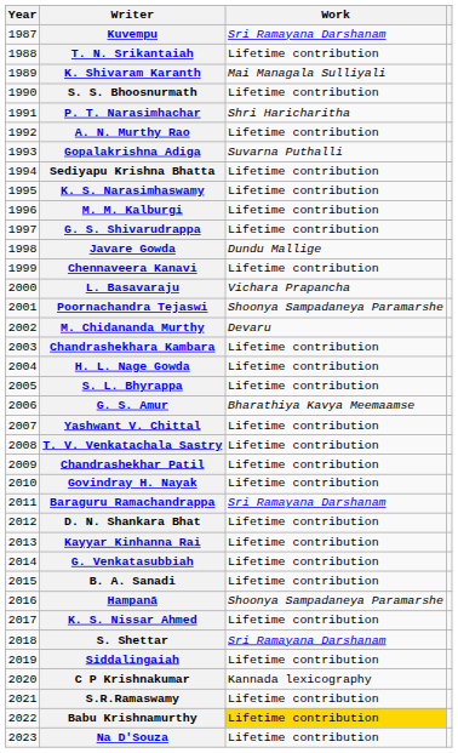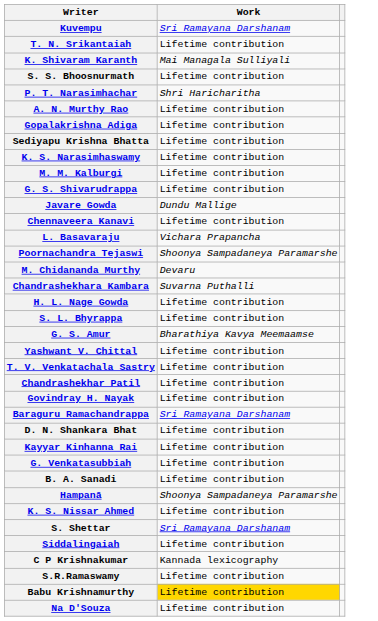 <table class="wikitable sortable plainrowheaders">
 <tr>
-<th scope="col">Year</th>
 <th scope="col">Writer</th>
 <th scope="col">Work</th>
 <th scope="col" class="unsortable"></th>
 </tr>
 <tr>
-<td>1987</td>
 <th scope="row"><a href='#'>Kuvempu</a></th>
 <td><em><a href='#'>Sri Ramayana Darshanam</a></em></td>
 <td></td>
 </tr>
 <tr>
-<td>1988</td>
 <th scope="row"><a href='#'>T. N. Srikantaiah</a></th>
 <td>Lifetime contribution</td>
 <td></td>
 </tr>
 <tr>
-<td>1989</td>
 <th scope="row"><a href='#'>K. Shivaram Karanth</a></th>
 <td><em>Mai Managala Sulliyali</em></td>
 <td></td>
 </tr>
 <tr>
-<td>1990</td>
 <th scope="row">S. S. Bhoosnurmath</th>
 <td>Lifetime contribution</td>
 <td></td>
 </tr>
 <tr>
-<td>1991</td>
 <th scope="row"><a href='#'>P. T. Narasimhachar</a></th>
 <td><em>Shri Haricharitha</em></td>
 <td></td>
 </tr>
 <tr>
-<td>1992</td>
 <th scope="row"><a href='#'>A. N. Murthy Rao</a></th>
 <td>Lifetime contribution</td>
 <td></td>
 </tr>
 <tr>
-<td>1993</td>
 <th scope="row"><a href='#'>Gopalakrishna Adiga</a></th>
-<td><em>Suvarna Puthalli</em></td>
+<td>Lifetime contribution</td>
 <td></td>
 </tr>
 <tr>
-<td>1994</td>
 <th scope="row">Sediyapu Krishna Bhatta</th>
 <td>Lifetime contribution</td>
 <td></td>
 </tr>
 <tr>
-<td>1995</td>
 <th scope="row"><a href='#'>K. S. Narasimhaswamy</a></th>
 <td>Lifetime contribution</td>
 <td></td>
 </tr>
 <tr>
-<td>1996</td>
 <th scope="row"><a href='#'>M. M. Kalburgi</a></th>
 <td>Lifetime contribution</td>
 <td></td>
 </tr>
 <tr>
-<td>1997</td>
 <th scope="row"><a href='#'>G. S. Shivarudrappa</a></th>
 <td>Lifetime contribution</td>
 <td></td>
 </tr>
 <tr>
-<td>1998</td>
 <th scope="row"><a href='#'>Javare Gowda</a></th>
 <td><em>Dundu Mallige</em></td>
 <td></td>
 </tr>
 <tr>
-<td>1999</td>
 <th scope="row"><a href='#'>Chennaveera Kanavi</a></th>
 <td>Lifetime contribution</td>
 <td></td>
 </tr>
 <tr>
-<td>2000</td>
 <th scope="row"><a href='#'>L. Basavaraju</a></th>
 <td><em>Vichara Prapancha</em></td>
 <td></td>
 </tr>
 <tr>
-<td>2001</td>
 <th scope="row"><a href='#'>Poornachandra Tejaswi</a></th>
 <td><em>Shoonya Sampadaneya Paramarshe</em></td>
 <td></td>
 </tr>
 <tr>
-<td>2002</td>
 <th scope="row"><a href='#'>M. Chidananda Murthy</a></th>
 <td><em>Devaru</em></td>
 <td></td>
 </tr>
 <tr>
-<td>2003</td>
 <th scope="row"><a href='#'>Chandrashekhara Kambara</a></th>
-<td>Lifetime contribution</td>
+<td><em>Suvarna Puthalli</em></td>
 <td></td>
 </tr>
 <tr>
-<td>2004</td>
 <th scope="row"><a href='#'>H. L. Nage Gowda</a></th>
 <td>Lifetime contribution</td>
 <td></td>
 </tr>
 <tr>
-<td>2005</td>
 <th scope="row"><a href='#'>S. L. Bhyrappa</a></th>
 <td>Lifetime contribution</td>
 <td></td>
 </tr>
 <tr>
-<td>2006</td>
 <th scope="row"><a href='#'>G. S. Amur</a></th>
 <td><em>Bharathiya Kavya Meemaamse</em></td>
 <td></td>
 </tr>
 <tr>
-<td>2007</td>
 <th scope="row"><a href='#'>Yashwant V. Chittal</a></th>
 <td>Lifetime contribution</td>
 <td></td>
 </tr>
 <tr>
-<td>2008</td>
 <th scope="row"><a href='#'>T. V. Venkatachala Sastry</a></th>
 <td>Lifetime contribution</td>
 <td></td>
 </tr>
 <tr>
-<td>2009</td>
 <th scope="row"><a href='#'>Chandrashekhar Patil</a></th>
 <td>Lifetime contribution</td>
 <td></td>
 </tr>
 <tr>
-<td>2010</td>
 <th scope="row"><a href='#'>Govindray H. Nayak</a></th>
 <td>Lifetime contribution</td>
 <td></td>
 </tr>
 <tr>
-<td>2011</td>
 <th scope="row"><a href='#'>Baraguru Ramachandrappa</a></th>
 <td><em><a href='#'>Sri Ramayana Darshanam</a></em></td>
 <td></td>
 </tr>
 <tr>
-<td>2012</td>
 <th scope="row">D. N. Shankara Bhat</th>
 <td>Lifetime contribution</td>
 <td></td>
 </tr>
 <tr>
-<td>2013</td>
 <th scope="row"><a href='#'>Kayyar Kinhanna Rai</a></th>
 <td>Lifetime contribution</td>
 <td></td>
 </tr>
 <tr>
-<td>2014</td>
 <th scope="row"><a href='#'>G. Venkatasubbiah</a></th>
 <td>Lifetime contribution</td>
 <td></td>
 </tr>
 <tr>
-<td>2015</td>
 <th scope="row">B. A. Sanadi</th>
 <td>Lifetime contribution</td>
 <td></td>
 </tr>
 <tr>
-<td>2016</td>
 <th scope="row"><a href='#'>Hampanā</a></th>
 <td><em>Shoonya Sampadaneya Paramarshe</em></td>
 <td></td>
 </tr>
 <tr>
-<td>2017</td>
 <th scope="row"><a href='#'>K. S. Nissar Ahmed</a></th>
 <td>Lifetime contribution</td>
 <td></td>
 </tr>
 <tr>
-<td>2018</td>
 <th scope="row">S. Shettar</th>
 <td><em><a href='#'>Sri Ramayana Darshanam</a></em></td>
 <td></td>
 </tr>
 <tr>
-<td>2019</td>
 <th scope="row"><a href='#'>Siddalingaiah</a></th>
 <td>Lifetime contribution</td>
 <td></td>
 </tr>
 <tr>
-<td>2020</td>
 <th scope="row">C P Krishnakumar</th>
 <td>Kannada lexicography</td>
 <td></td>
 </tr>
 <tr>
-<td>2021</td>
 <th scope="row">S.R.Ramaswamy</th>
 <td>Lifetime contribution</td>
 <td></td>
 </tr>
 <tr>
-<td>2022</td>
 <th scope="row">Babu Krishnamurthy</th>
 <td style="background: gold;">Lifetime contribution</td>
 <td></td>
 </tr>
 <tr>
-<td>2023</td>
 <th scope="row"><a href='#'>Na D'Souza</a></th>
 <td>Lifetime contribution</td>
 <td></td>
 </tr>
 </table>
